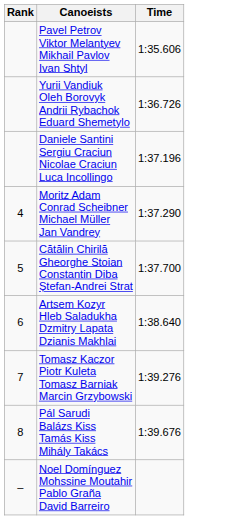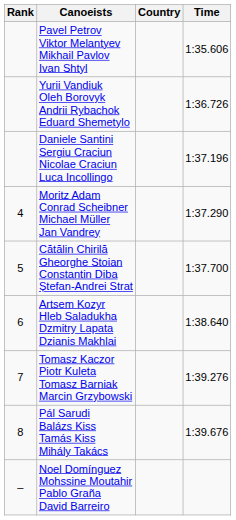 <table class="wikitable" style="text-align:center">
 <tr>
 <th>Rank</th>
 <th>Canoeists</th>
+<th>Country</th>
 <th>Time</th>
 </tr>
 <tr>
 <td></td>
 <td align="left"><a href='#'>Pavel Petrov</a><br><a href='#'>Viktor Melantyev</a><br><a href='#'>Mikhail Pavlov</a><br><a href='#'>Ivan Shtyl</a></td>
+<td align="left"></td>
 <td>1:35.606</td>
 </tr>
 <tr>
 <td></td>
 <td align="left"><a href='#'>Yurii Vandiuk</a><br><a href='#'>Oleh Borovyk</a><br><a href='#'>Andrii Rybachok</a><br><a href='#'>Eduard Shemetylo</a></td>
+<td align="left"></td>
 <td>1:36.726</td>
 </tr>
 <tr>
 <td></td>
 <td align="left"><a href='#'>Daniele Santini</a><br><a href='#'>Sergiu Craciun</a><br><a href='#'>Nicolae Craciun</a><br><a href='#'>Luca Incollingo</a></td>
+<td align="left"></td>
 <td>1:37.196</td>
 </tr>
 <tr>
 <td>4</td>
 <td align="left"><a href='#'>Moritz Adam</a><br><a href='#'>Conrad Scheibner</a><br><a href='#'>Michael Müller</a><br><a href='#'>Jan Vandrey</a></td>
+<td align="left"></td>
 <td>1:37.290</td>
 </tr>
 <tr>
 <td>5</td>
 <td align="left"><a href='#'>Cătălin Chirilă</a><br><a href='#'>Gheorghe Stoian</a><br><a href='#'>Constantin Diba</a><br><a href='#'>Ștefan-Andrei Strat</a></td>
+<td align="left"></td>
 <td>1:37.700</td>
 </tr>
 <tr>
 <td>6</td>
 <td align="left"><a href='#'>Artsem Kozyr</a><br><a href='#'>Hleb Saladukha</a><br><a href='#'>Dzmitry Lapata</a><br><a href='#'>Dzianis Makhlai</a></td>
+<td align="left"></td>
 <td>1:38.640</td>
 </tr>
 <tr>
 <td>7</td>
 <td align="left"><a href='#'>Tomasz Kaczor</a><br><a href='#'>Piotr Kuleta</a><br><a href='#'>Tomasz Barniak</a><br><a href='#'>Marcin Grzybowski</a></td>
+<td align="left"></td>
 <td>1:39.276</td>
 </tr>
 <tr>
 <td>8</td>
 <td align="left"><a href='#'>Pál Sarudi</a><br><a href='#'>Balázs Kiss</a><br><a href='#'>Tamás Kiss</a><br><a href='#'>Mihály Takács</a></td>
+<td align="left"></td>
 <td>1:39.676</td>
 </tr>
 <tr>
 <td>–</td>
 <td align="left"><a href='#'>Noel Domínguez</a><br><a href='#'>Mohssine Moutahir</a><br><a href='#'>Pablo Graña</a><br><a href='#'>David Barreiro</a></td>
+<td align="left"></td>
 <td></td>
 </tr>
 </table>
